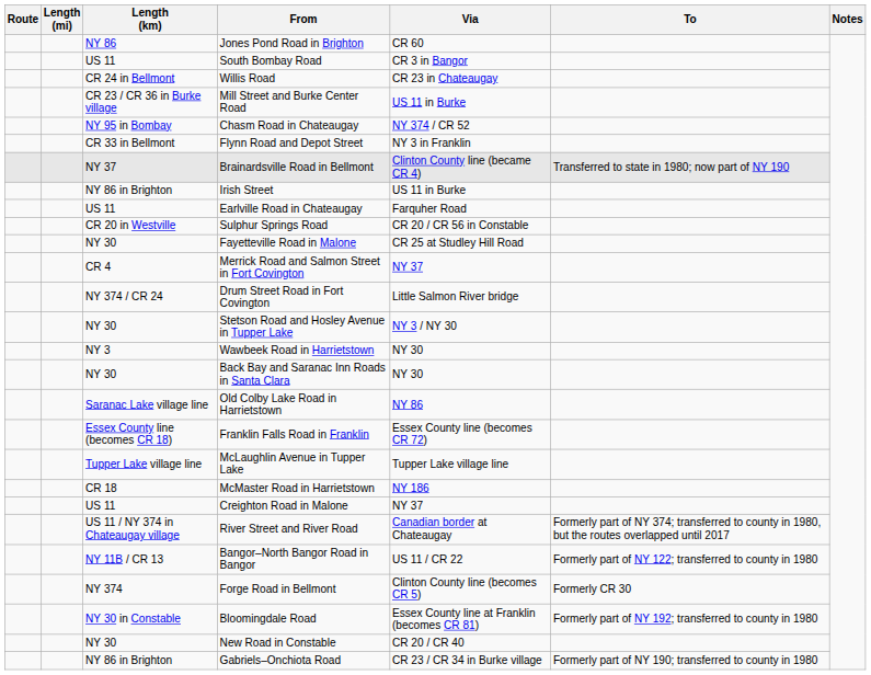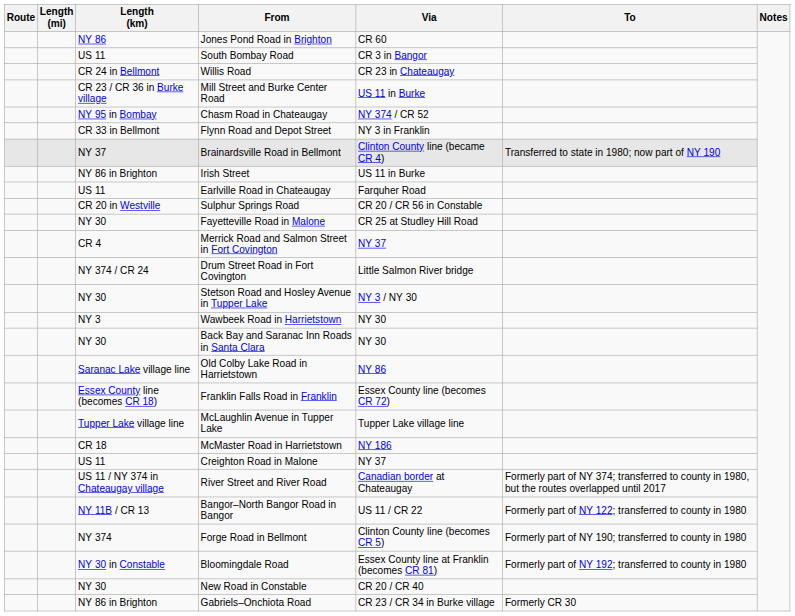 <table class="wikitable sortable">
 <tr>
 <th>Route</th>
 <th>Length<br>(mi)</th>
 <th>Length<br>(km)</th>
 <th class="unsortable">From</th>
 <th class="unsortable">Via</th>
 <th class="unsortable">To</th>
 <th class="unsortable">Notes</th>
 </tr>
 <tr>
 <td id="31"></td>
 <td></td>
 <td><a href='#'>NY&nbsp;86</a></td>
 <td>Jones Pond Road in <a href='#'>Brighton</a></td>
 <td>CR 60</td>
 <td></td>
 </tr>
 <tr>
 <td id="32"></td>
 <td></td>
 <td>US 11</td>
 <td>South Bombay Road</td>
 <td>CR 3 in <a href='#'>Bangor</a></td>
 <td></td>
 </tr>
 <tr>
 <td id="33"></td>
 <td></td>
 <td>CR 24 in <a href='#'>Bellmont</a></td>
 <td>Willis Road</td>
 <td>CR 23 in <a href='#'>Chateaugay</a></td>
 <td></td>
 </tr>
 <tr>
 <td id="34"></td>
 <td></td>
 <td>CR 23 / CR 36 in <a href='#'>Burke village</a></td>
 <td>Mill Street and Burke Center Road</td>
 <td><a href='#'>US 11</a> in <a href='#'>Burke</a></td>
 <td></td>
 </tr>
 <tr>
 <td id="35"></td>
 <td></td>
 <td><a href='#'>NY&nbsp;95</a> in <a href='#'>Bombay</a></td>
 <td>Chasm Road in Chateaugay</td>
 <td><a href='#'>NY&nbsp;374</a> / CR 52</td>
 <td></td>
 </tr>
 <tr>
 <td id="36"></td>
 <td></td>
 <td>CR 33 in Bellmont</td>
 <td>Flynn Road and Depot Street</td>
 <td>NY 3 in Franklin</td>
 <td></td>
 </tr>
 <tr bgcolor="#e7e7e7">
 <td id="37"></td>
 <td></td>
 <td>NY 37</td>
 <td>Brainardsville Road in Bellmont</td>
 <td><a href='#'>Clinton County</a> line (became <a href='#'>CR 4</a>)</td>
 <td>Transferred to state in 1980; now part of <a href='#'>NY&nbsp;190</a></td>
 </tr>
 <tr>
 <td id="38"></td>
 <td></td>
 <td>NY 86 in Brighton</td>
 <td>Irish Street</td>
 <td>US 11 in Burke</td>
 <td></td>
 </tr>
 <tr>
 <td id="39"></td>
 <td></td>
 <td>US 11</td>
 <td>Earlville Road in Chateaugay</td>
 <td>Farquher Road</td>
 <td></td>
 </tr>
 <tr>
 <td id="40"></td>
 <td></td>
 <td>CR 20 in <a href='#'>Westville</a></td>
 <td>Sulphur Springs Road</td>
 <td>CR 20 / CR 56 in Constable</td>
 <td></td>
 </tr>
 <tr>
 <td id="41"></td>
 <td></td>
 <td>NY 30</td>
 <td>Fayetteville Road in <a href='#'>Malone</a></td>
 <td>CR 25 at Studley Hill Road</td>
 <td></td>
 </tr>
 <tr>
 <td id="42"></td>
 <td></td>
 <td>CR 4</td>
 <td>Merrick Road and Salmon Street in <a href='#'>Fort Covington</a></td>
 <td><a href='#'>NY&nbsp;37</a></td>
 <td></td>
 </tr>
 <tr>
 <td id="43"></td>
 <td></td>
 <td>NY 374 / CR 24</td>
 <td>Drum Street Road in Fort Covington</td>
 <td>Little Salmon River bridge</td>
 <td></td>
 </tr>
 <tr>
 <td id="44"></td>
 <td></td>
 <td>NY 30</td>
 <td>Stetson Road and Hosley Avenue in <a href='#'>Tupper Lake</a></td>
 <td><a href='#'>NY 3</a> / NY 30</td>
 <td></td>
 </tr>
 <tr>
 <td id="45"></td>
 <td></td>
 <td>NY 3</td>
 <td>Wawbeek Road in <a href='#'>Harrietstown</a></td>
 <td>NY 30</td>
 <td></td>
 </tr>
 <tr>
 <td id="46"></td>
 <td></td>
 <td>NY 30</td>
 <td>Back Bay and Saranac Inn Roads in <a href='#'>Santa Clara</a></td>
 <td>NY 30</td>
 <td></td>
 </tr>
 <tr>
 <td id="47"></td>
 <td></td>
 <td><a href='#'>Saranac Lake</a> village line</td>
 <td>Old Colby Lake Road in Harrietstown</td>
 <td><a href='#'>NY&nbsp;86</a></td>
 <td></td>
 </tr>
 <tr>
 <td id="48"></td>
 <td></td>
 <td><a href='#'>Essex County</a> line (becomes <a href='#'>CR 18</a>)</td>
 <td>Franklin Falls Road in <a href='#'>Franklin</a></td>
 <td>Essex County line (becomes <a href='#'>CR 72</a>)</td>
 <td></td>
 </tr>
 <tr>
 <td id="49"></td>
 <td></td>
 <td><a href='#'>Tupper Lake</a> village line</td>
 <td>McLaughlin Avenue in Tupper Lake</td>
 <td>Tupper Lake village line</td>
 <td></td>
 </tr>
 <tr>
 <td id="50"></td>
 <td></td>
 <td>CR 18</td>
 <td>McMaster Road in Harrietstown</td>
 <td><a href='#'>NY&nbsp;186</a></td>
 <td></td>
 </tr>
 <tr>
 <td id="51"></td>
 <td></td>
 <td>US 11</td>
 <td>Creighton Road in Malone</td>
 <td>NY 37</td>
 <td></td>
 </tr>
 <tr>
 <td id="52"></td>
 <td></td>
 <td>US 11 / NY 374 in <a href='#'>Chateaugay village</a></td>
 <td>River Street and River Road</td>
 <td><a href='#'>Canadian border</a> at Chateaugay</td>
 <td>Formerly part of NY 374; transferred to county in 1980, but the routes overlapped until 2017</td>
 </tr>
 <tr>
 <td id="53"></td>
 <td></td>
 <td><a href='#'>NY&nbsp;11B</a> / CR 13</td>
 <td>Bangor–North Bangor Road in Bangor</td>
 <td>US 11 / CR 22</td>
 <td>Formerly part of <a href='#'>NY&nbsp;122</a>; transferred to county in 1980</td>
 </tr>
 <tr>
 <td id="54"></td>
 <td></td>
 <td>NY 374</td>
 <td>Forge Road in Bellmont</td>
 <td>Clinton County line (becomes <a href='#'>CR 5</a>)</td>
-<td>Formerly CR 30</td>
+<td>Formerly part of NY 190; transferred to county in 1980</td>
 </tr>
 <tr>
 <td id="55"></td>
 <td></td>
 <td><a href='#'>NY&nbsp;30</a> in <a href='#'>Constable</a></td>
 <td>Bloomingdale Road</td>
 <td>Essex County line at Franklin (becomes <a href='#'>CR 81</a>)</td>
 <td>Formerly part of <a href='#'>NY&nbsp;192</a>; transferred to county in 1980</td>
 </tr>
 <tr>
 <td id="56"></td>
 <td></td>
 <td>NY 30</td>
 <td>New Road in Constable</td>
 <td>CR 20 / CR 40</td>
 <td></td>
 </tr>
 <tr>
 <td id="60"></td>
 <td></td>
 <td>NY 86 in Brighton</td>
 <td>Gabriels–Onchiota Road</td>
 <td>CR 23 / CR 34 in Burke village</td>
-<td>Formerly part of NY 190; transferred to county in 1980</td>
+<td>Formerly CR 30</td>
 </tr>
 </table>
